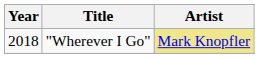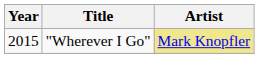 <table class="wikitable sortable">
 <tr>
 <th>Year</th>
 <th>Title</th>
 <th>Artist</th>
 </tr>
 <tr>
-<td>2018</td>
+<td>2015</td>
 <td>"Wherever I Go"</td>
 <td style="background: khaki;"><a href='#'>Mark Knopfler</a></td>
 </tr>
 <tr>
 </tr>
 </table>
